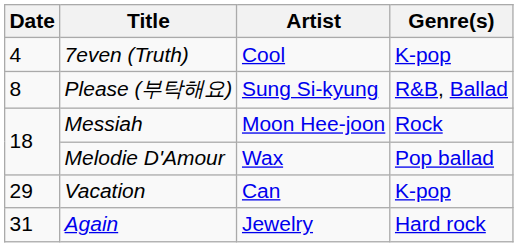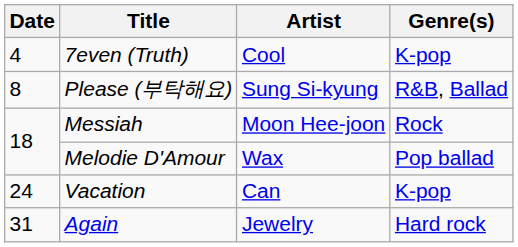 <table class="wikitable" style="text-align: left;">
 <tr>
 <th>Date</th>
 <th>Title</th>
 <th>Artist</th>
 <th>Genre(s)</th>
 </tr>
 <tr>
 <td>4</td>
 <td><em>7even (Truth)</em></td>
 <td><a href='#'>Cool</a></td>
 <td><a href='#'>K-pop</a></td>
 </tr>
 <tr>
 <td>8</td>
 <td><em>Please (부탁해요)</em></td>
 <td><a href='#'>Sung Si-kyung</a></td>
 <td><a href='#'>R&B</a>, <a href='#'>Ballad</a></td>
 </tr>
 <tr>
 <td rowspan="2">18</td>
 <td><em>Messiah</em></td>
 <td><a href='#'>Moon Hee-joon</a></td>
 <td><a href='#'>Rock</a></td>
 </tr>
 <tr>
 <td><em>Melodie D'Amour</em></td>
 <td><a href='#'>Wax</a></td>
 <td><a href='#'>Pop ballad</a></td>
 </tr>
 <tr>
-<td rowspan="1">29</td>
+<td rowspan="1">24</td>
 <td><em>Vacation</em></td>
 <td><a href='#'>Can</a></td>
 <td><a href='#'>K-pop</a></td>
 </tr>
 <tr>
 <td>31</td>
 <td><em><a href='#'>Again</a></em></td>
 <td><a href='#'>Jewelry</a></td>
 <td><a href='#'>Hard rock</a></td>
 </tr>
 </table>
